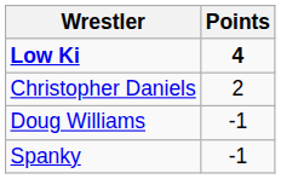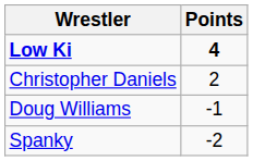 <table class="wikitable">
 <tr>
 <th>Wrestler</th>
 <th>Points</th>
 </tr>
 <tr>
 <td><strong><a href='#'>Low Ki</a></strong></td>
 <td style="text-align:center"><strong>4</strong></td>
 </tr>
 <tr>
 <td><a href='#'>Christopher Daniels</a></td>
 <td style="text-align:center">2</td>
 </tr>
 <tr>
 <td><a href='#'>Doug Williams</a></td>
 <td style="text-align:center">-1</td>
 </tr>
 <tr>
 <td><a href='#'>Spanky</a></td>
-<td style="text-align:center">-1</td>
+<td style="text-align:center">-2</td>
 </tr>
 </table>
